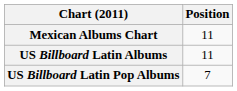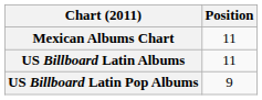 <table class="wikitable sortable plainrowheaders">
 <tr>
 <th scope="col">Chart (2011)</th>
 <th scope="col">Position</th>
 </tr>
 <tr>
 <th scope="row">Mexican Albums Chart</th>
 <td style="text-align: center;">11</td>
 </tr>
 <tr>
 <th scope="row">US <em>Billboard</em> Latin Albums</th>
 <td style="text-align: center;">11</td>
 </tr>
 <tr>
 <th scope="row">US <em>Billboard</em> Latin Pop Albums</th>
-<td style="text-align: center;">7</td>
+<td style="text-align: center;">9</td>
 </tr>
 </table>
